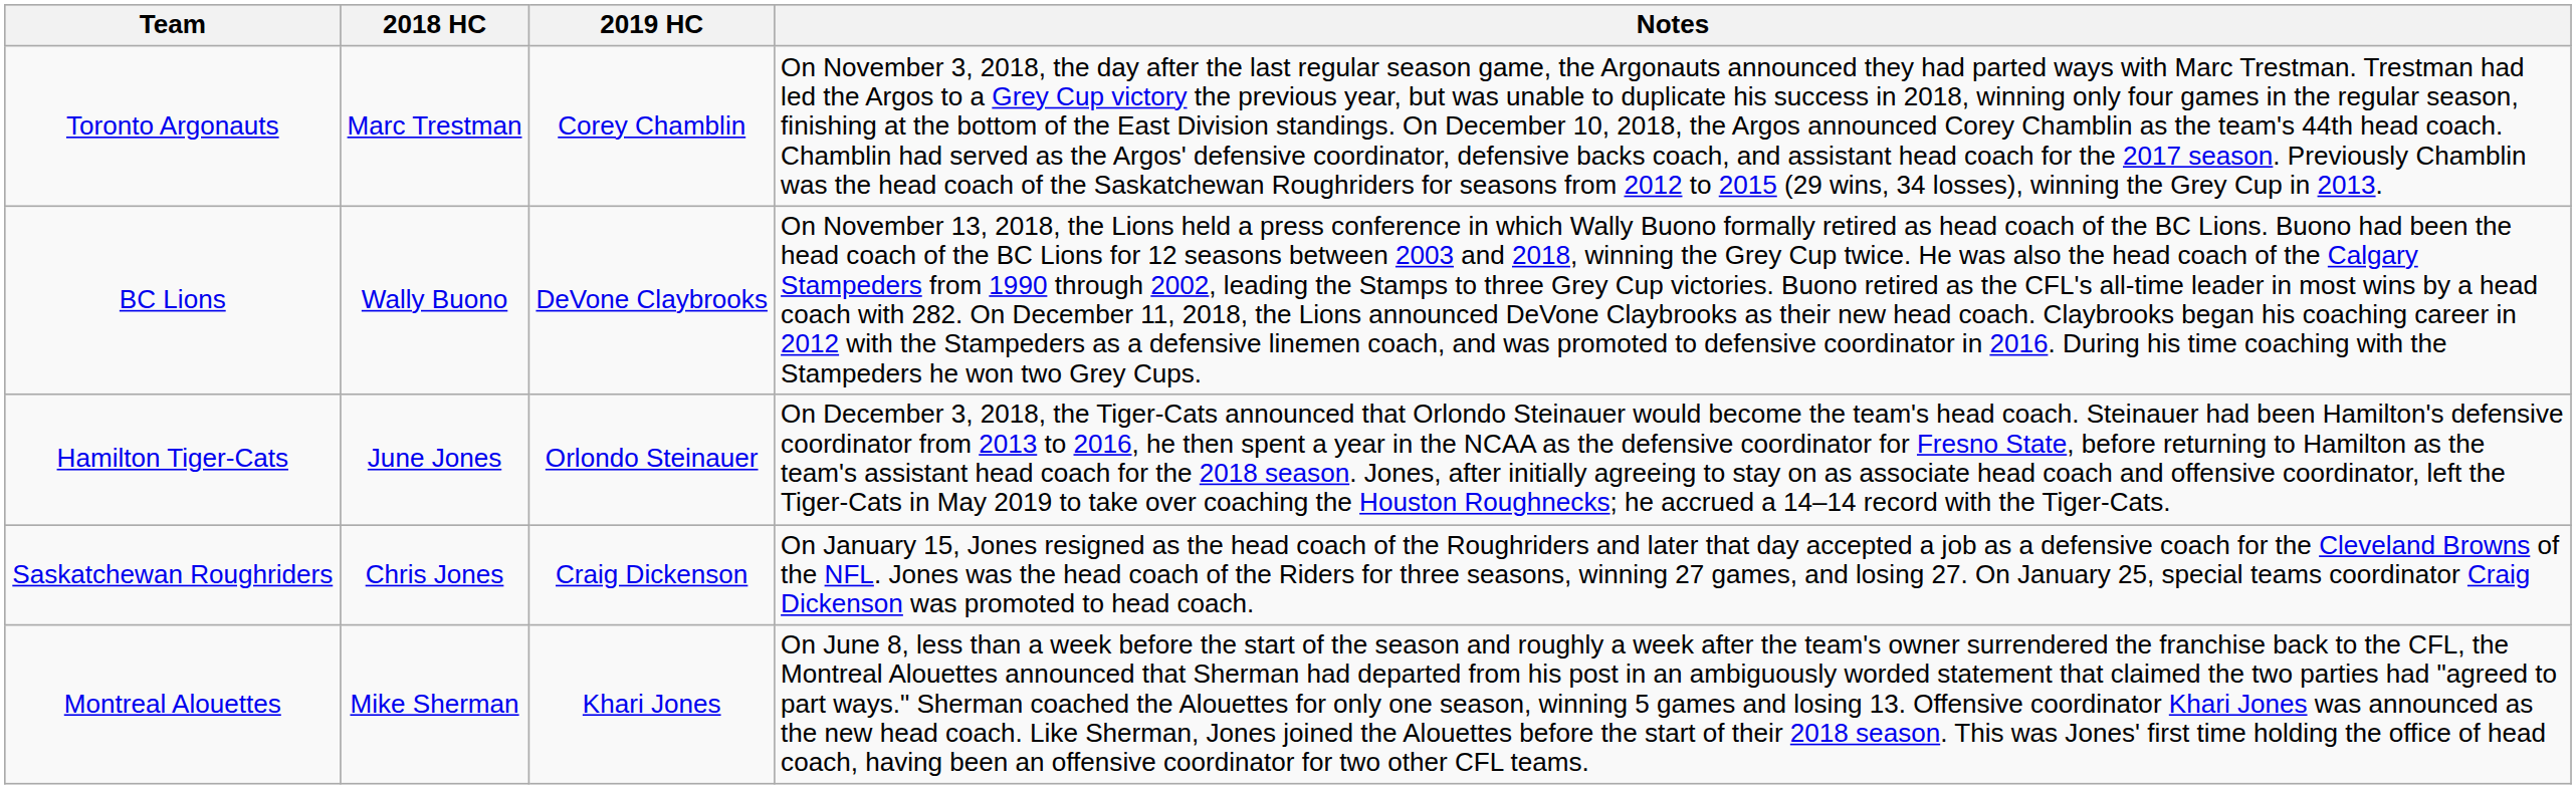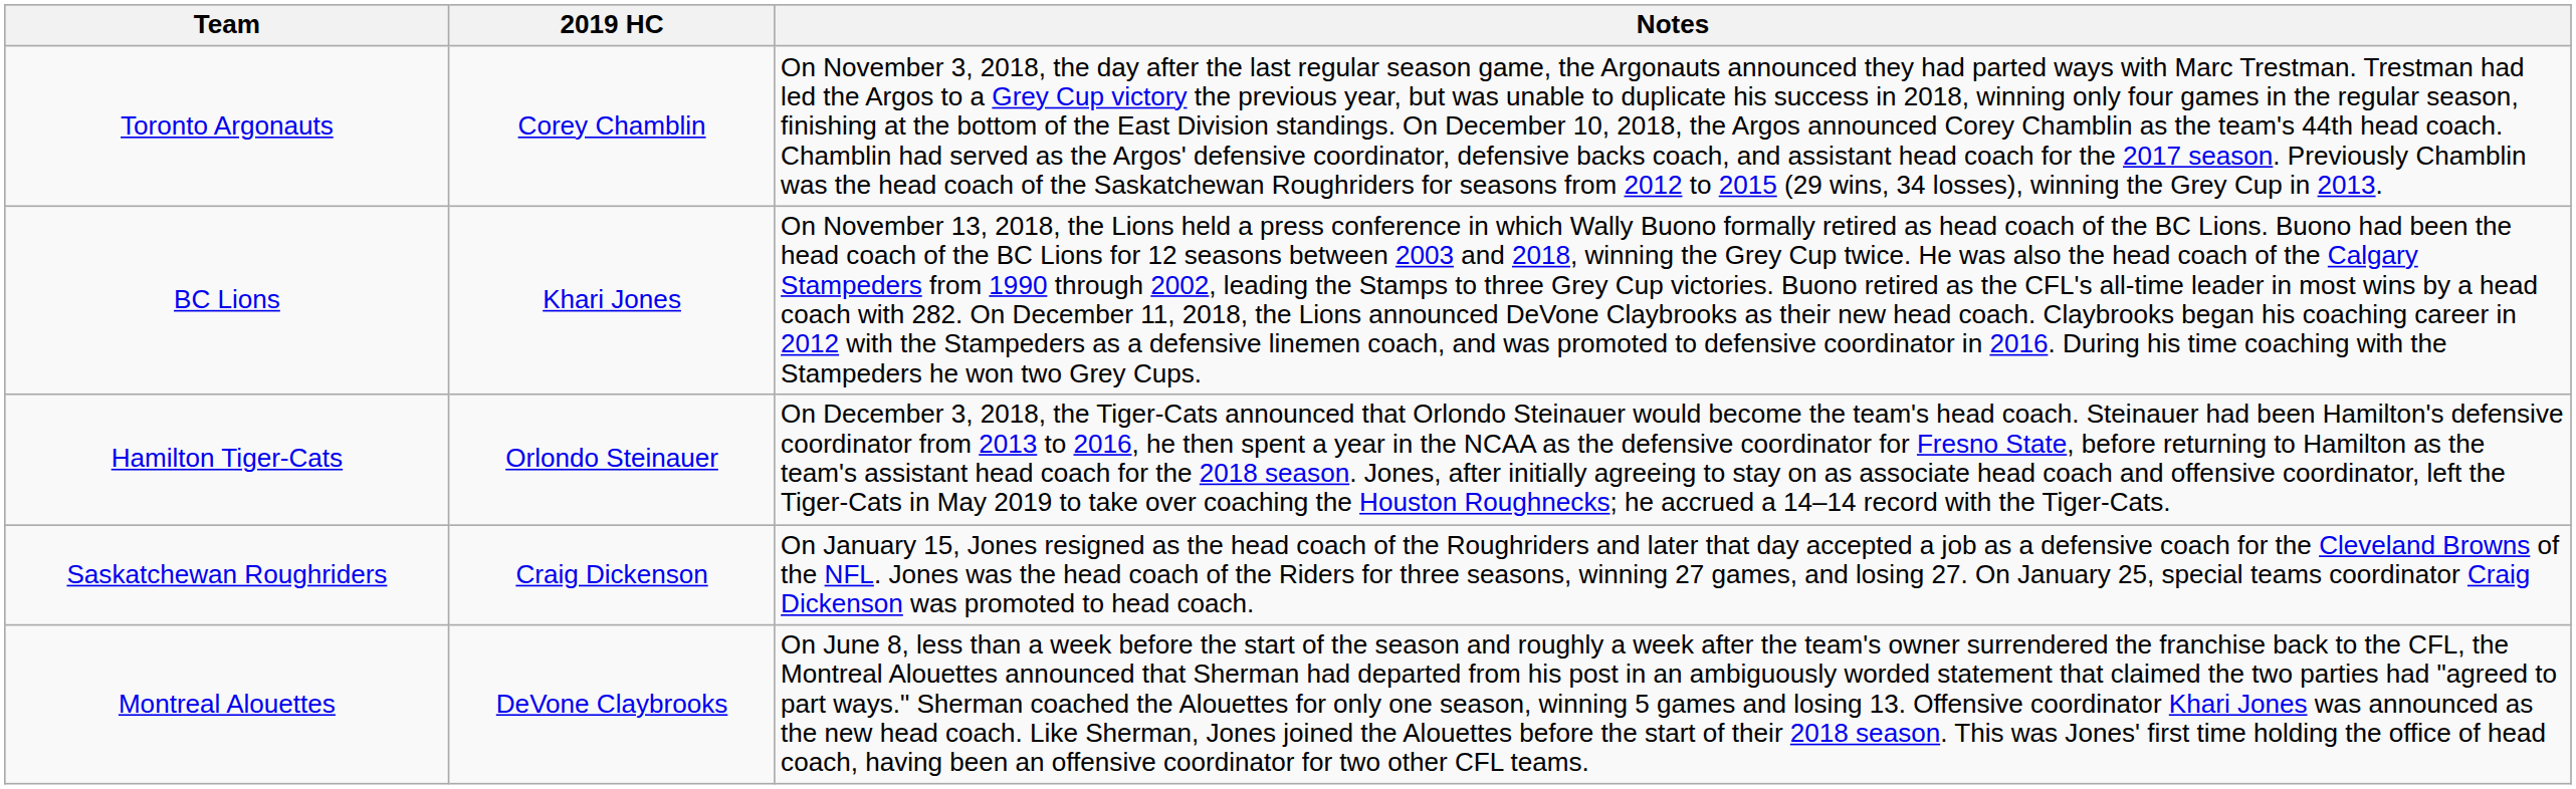 <table class="wikitable">
 <tr>
 <th>Team</th>
-<th>2018 HC</th>
 <th>2019 HC</th>
 <th scope="col" style="width: 70%;">Notes</th>
 </tr>
 <tr>
 <td style="text-align:center;"><a href='#'>Toronto Argonauts</a></td>
-<td style="text-align:center;"><a href='#'>Marc Trestman</a></td>
 <td style="text-align:center;"><a href='#'>Corey Chamblin</a></td>
 <td>On November 3, 2018, the day after the last regular season game, the Argonauts announced they had parted ways with Marc Trestman. Trestman had led the Argos to a <a href='#'>Grey Cup victory</a> the previous year, but was unable to duplicate his success in 2018, winning only four games in the regular season, finishing at the bottom of the East Division standings. On December 10, 2018, the Argos announced Corey Chamblin as the team's 44th head coach. Chamblin had served as the Argos' defensive coordinator, defensive backs coach, and assistant head coach for the <a href='#'>2017 season</a>. Previously Chamblin was the head coach of the Saskatchewan Roughriders for  seasons from <a href='#'>2012</a> to <a href='#'>2015</a> (29 wins, 34 losses), winning the Grey Cup in <a href='#'>2013</a>.</td>
 </tr>
 <tr>
 <td style="text-align:center;"><a href='#'>BC Lions</a></td>
-<td style="text-align:center;"><a href='#'>Wally Buono</a></td>
-<td style="text-align:center;"><a href='#'>DeVone Claybrooks</a></td>
+<td style="text-align:center;"><a href='#'>Khari Jones</a></td>
 <td>On November 13, 2018, the Lions held a press conference in which Wally Buono formally retired as head coach of the BC Lions. Buono had been the head coach of the BC Lions for 12 seasons between <a href='#'>2003</a> and <a href='#'>2018</a>, winning the Grey Cup twice. He was also the head coach of the <a href='#'>Calgary Stampeders</a> from <a href='#'>1990</a> through <a href='#'>2002</a>, leading the Stamps to three Grey Cup victories. Buono retired as the CFL's all-time leader in most wins by a head coach with 282. On December 11, 2018, the Lions announced DeVone Claybrooks as their new head coach. Claybrooks began his coaching career in <a href='#'>2012</a> with the Stampeders as a defensive linemen coach, and was promoted to defensive coordinator in <a href='#'>2016</a>. During his time coaching with the Stampeders he won two Grey Cups.</td>
 </tr>
 <tr>
 <td style="text-align:center;"><a href='#'>Hamilton Tiger-Cats</a></td>
-<td style="text-align:center;"><a href='#'>June Jones</a></td>
 <td style="text-align:center;"><a href='#'>Orlondo Steinauer</a></td>
 <td>On December 3, 2018, the Tiger-Cats announced that Orlondo Steinauer would become the team's head coach. Steinauer had been Hamilton's defensive coordinator from <a href='#'>2013</a> to <a href='#'>2016</a>, he then spent a year in the NCAA as the defensive coordinator for <a href='#'>Fresno State</a>, before returning to Hamilton as the team's assistant head coach for the <a href='#'>2018 season</a>. Jones, after initially agreeing to stay on as associate head coach and offensive coordinator, left the Tiger-Cats in May 2019 to take over coaching the <a href='#'>Houston Roughnecks</a>; he accrued a 14–14 record with the Tiger-Cats.</td>
 </tr>
 <tr>
 <td style="text-align:center;"><a href='#'>Saskatchewan Roughriders</a></td>
-<td style="text-align:center;"><a href='#'>Chris Jones</a></td>
 <td style="text-align:center;"><a href='#'>Craig Dickenson</a></td>
 <td>On January 15, Jones resigned as the head coach of the Roughriders and later that day accepted a job as a defensive coach for the <a href='#'>Cleveland Browns</a> of the <a href='#'>NFL</a>. Jones was the head coach of the Riders for three seasons, winning 27 games, and losing 27. On January 25, special teams coordinator <a href='#'>Craig Dickenson</a> was promoted to head coach.</td>
 </tr>
 <tr>
 <td style="text-align:center;"><a href='#'>Montreal Alouettes</a></td>
-<td style="text-align:center;"><a href='#'>Mike Sherman</a></td>
-<td style="text-align:center;"><a href='#'>Khari Jones</a></td>
+<td style="text-align:center;"><a href='#'>DeVone Claybrooks</a></td>
 <td>On June 8, less than a week before the start of the season and roughly a week after the team's owner surrendered the franchise back to the CFL, the Montreal Alouettes announced that Sherman had departed from his post in an ambiguously worded statement that claimed the two parties had "agreed to part ways." Sherman coached the Alouettes for only one season, winning 5 games and losing 13. Offensive coordinator <a href='#'>Khari Jones</a> was announced as the new head coach. Like Sherman, Jones joined the Alouettes before the start of their <a href='#'>2018 season</a>. This was Jones' first time holding the office of head coach, having been an offensive coordinator for two other CFL teams.</td>
 </tr>
 </table>
